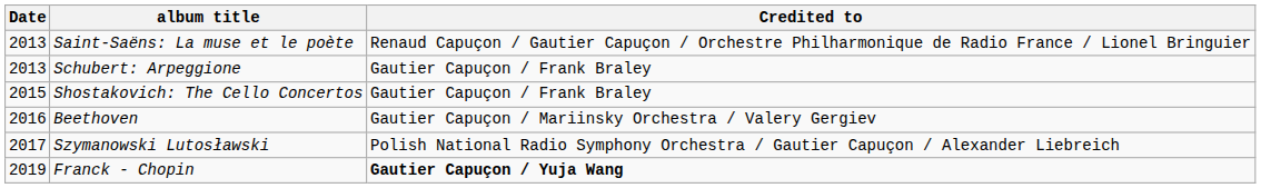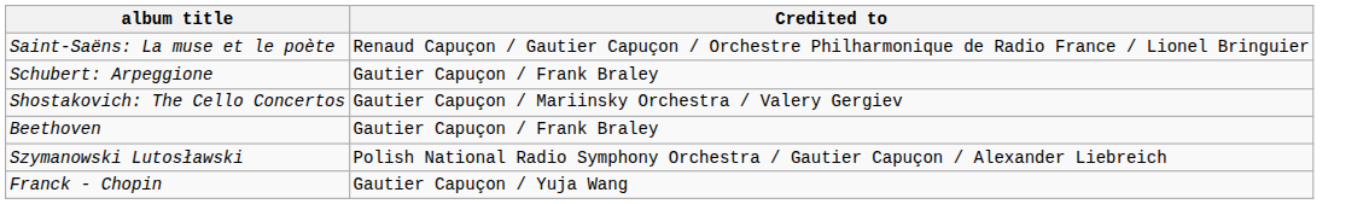 <table class="wikitable">
 <tr>
-<th>Date</th>
 <th>album title</th>
 <th>Credited to</th>
 </tr>
 <tr>
-<td>2013</td>
 <td><em>Saint-Saëns: La muse et le poète</em></td>
 <td>Renaud Capuçon / Gautier Capuçon / Orchestre Philharmonique de Radio France / Lionel Bringuier</td>
 </tr>
 <tr>
-<td>2013</td>
 <td><em>Schubert: Arpeggione</em></td>
 <td>Gautier Capuçon / Frank Braley</td>
 </tr>
 <tr>
-<td>2015</td>
 <td><em>Shostakovich: The Cello Concertos</em></td>
+<td>Gautier Capuçon / Mariinsky Orchestra / Valery Gergiev</td>
+</tr>
+<tr>
+<td><em>Beethoven</em></td>
 <td>Gautier Capuçon / Frank Braley</td>
 </tr>
 <tr>
-<td>2016</td>
-<td><em>Beethoven</em></td>
-<td>Gautier Capuçon / Mariinsky Orchestra / Valery Gergiev</td>
-</tr>
-<tr>
-<td>2017</td>
 <td><em>Szymanowski Lutosławski</em></td>
 <td>Polish National Radio Symphony Orchestra / Gautier Capuçon / Alexander Liebreich</td>
 </tr>
 <tr>
-<td>2019</td>
 <td><em>Franck - Chopin</em></td>
-<td><strong>Gautier Capuçon / Yuja Wang</strong></td>
+<td>Gautier Capuçon / Yuja Wang</td>
 </tr>
 </table>
